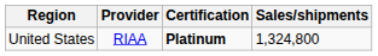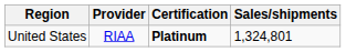 <table class="wikitable">
 <tr>
 <th>Region</th>
 <th>Provider</th>
 <th>Certification</th>
 <th>Sales/shipments</th>
 </tr>
 <tr>
 <td>United States</td>
 <td style="text-align:center;"><a href='#'>RIAA</a></td>
 <td><strong>Platinum</strong></td>
-<td>1,324,800</td>
+<td>1,324,801</td>
 </tr>
 </table>
